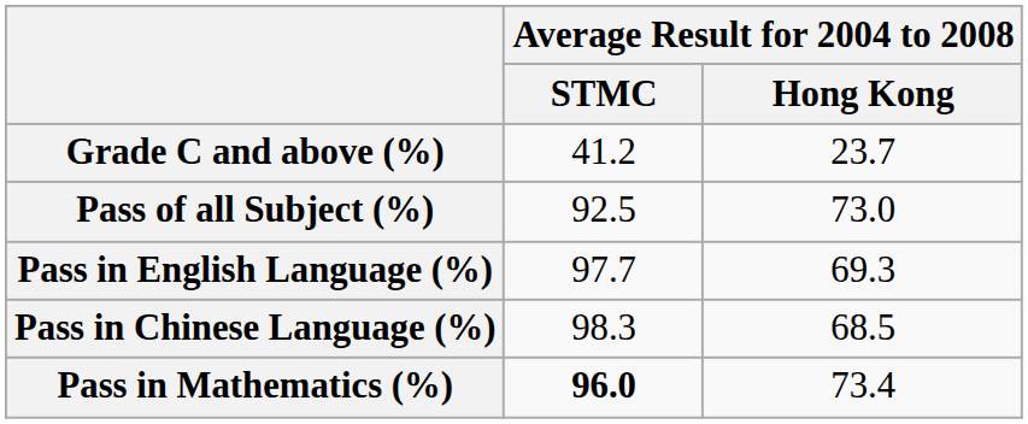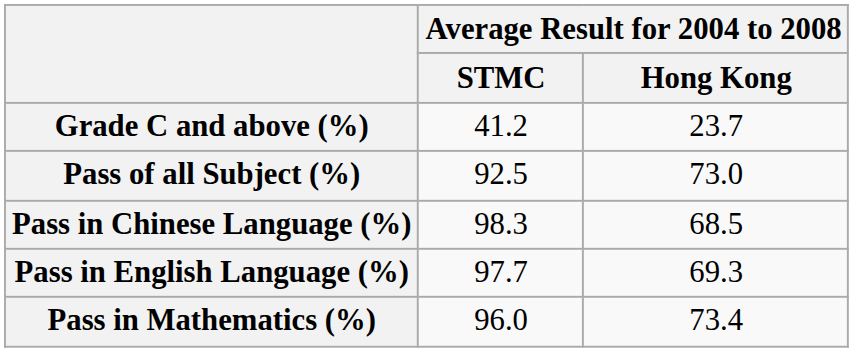 <table class="wikitable" style="text-align:center">
 <tr>
 <th rowspan="2"></th>
 <th colspan="2">Average Result for 2004 to 2008</th>
 </tr>
 <tr>
 <th>STMC</th>
 <th>Hong Kong</th>
 </tr>
 <tr>
 <th>Grade C and above (%)</th>
 <td>41.2</td>
 <td>23.7</td>
 </tr>
 <tr>
 <th>Pass of all Subject (%)</th>
 <td>92.5</td>
 <td>73.0</td>
 </tr>
 <tr>
+<th>Pass in Chinese Language (%)</th>
+<td>98.3</td>
+<td>68.5</td>
+</tr>
+<tr>
 <th>Pass in English Language (%)</th>
 <td>97.7</td>
 <td>69.3</td>
 </tr>
 <tr>
-<th>Pass in Chinese Language (%)</th>
-<td>98.3</td>
-<td>68.5</td>
-</tr>
-<tr>
 <th>Pass in Mathematics (%)</th>
-<td><strong>96.0</strong></td>
+<td>96.0</td>
 <td>73.4</td>
 </tr>
 </table>
